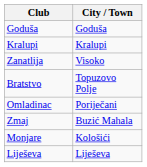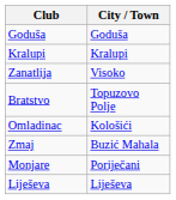 <table class="wikitable sortable">
 <tr>
 <th style="width:100px;">Club</th>
 <th style="width:100px;">City / Town</th>
 </tr>
 <tr>
 <td><a href='#'>Goduša</a></td>
 <td><a href='#'>Goduša</a></td>
 </tr>
 <tr>
 <td><a href='#'>Kralupi</a></td>
 <td><a href='#'>Kralupi</a></td>
 </tr>
 <tr>
 <td><a href='#'>Zanatlija</a></td>
 <td><a href='#'>Visoko</a></td>
 </tr>
 <tr>
 <td><a href='#'>Bratstvo</a></td>
 <td><a href='#'>Topuzovo Polje</a></td>
 </tr>
 <tr>
 <td><a href='#'>Omladinac</a></td>
-<td><a href='#'>Poriječani</a></td>
+<td><a href='#'>Kološići</a></td>
 </tr>
 <tr>
 <td><a href='#'>Zmaj</a></td>
 <td><a href='#'>Buzić Mahala</a></td>
 </tr>
 <tr>
 <td><a href='#'>Monjare</a></td>
-<td><a href='#'>Kološići</a></td>
+<td><a href='#'>Poriječani</a></td>
 </tr>
 <tr>
 <td><a href='#'>Liješeva</a></td>
 <td><a href='#'>Liješeva</a></td>
 </tr>
 </table>
